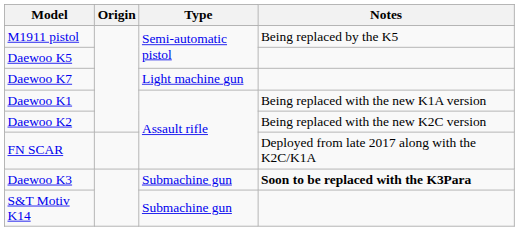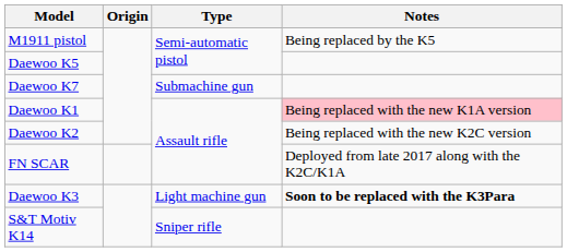 <table class="wikitable">
 <tr>
 <th>Model</th>
 <th>Origin</th>
 <th>Type</th>
 <th>Notes</th>
 </tr>
 <tr>
 <td><a href='#'>M1911 pistol</a></td>
 <td rowspan="5"></td>
 <td rowspan="2"><a href='#'>Semi-automatic pistol</a></td>
 <td>Being replaced by the K5</td>
 </tr>
 <tr>
 <td><a href='#'>Daewoo K5</a></td>
 <td></td>
 </tr>
 <tr>
 <td><a href='#'>Daewoo K7</a></td>
-<td><a href='#'>Light machine gun</a></td>
+<td><a href='#'>Submachine gun</a></td>
 <td></td>
 </tr>
 <tr>
 <td><a href='#'>Daewoo K1</a></td>
 <td rowspan="3"><a href='#'>Assault rifle</a></td>
-<td>Being replaced with the new K1A version</td>
+<td style="background: pink;">Being replaced with the new K1A version</td>
 </tr>
 <tr>
 <td><a href='#'>Daewoo K2</a></td>
 <td>Being replaced with the new K2C version</td>
 </tr>
 <tr>
 <td><a href='#'>FN SCAR</a></td>
 <td></td>
 <td>Deployed from late 2017 along with the K2C/K1A</td>
 </tr>
 <tr>
 <td><a href='#'>Daewoo K3</a></td>
 <td rowspan="2"></td>
-<td><a href='#'>Submachine gun</a></td>
+<td><a href='#'>Light machine gun</a></td>
 <td><strong>Soon to be replaced with the K3Para</strong></td>
 </tr>
 <tr>
 <td><a href='#'>S&T Motiv K14</a></td>
-<td><a href='#'>Submachine gun</a></td>
+<td><a href='#'>Sniper rifle</a></td>
 <td></td>
 </tr>
 </table>
